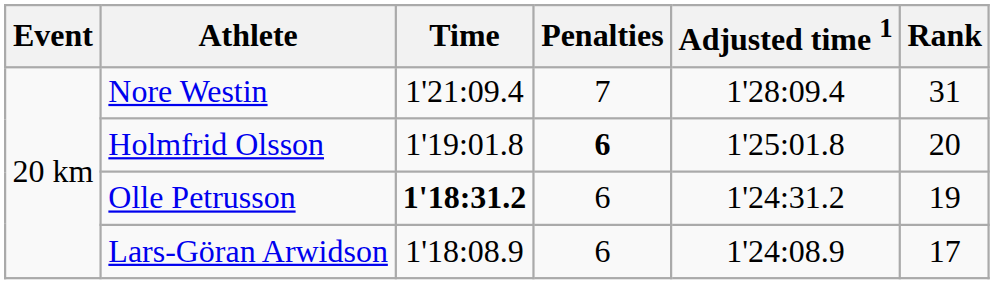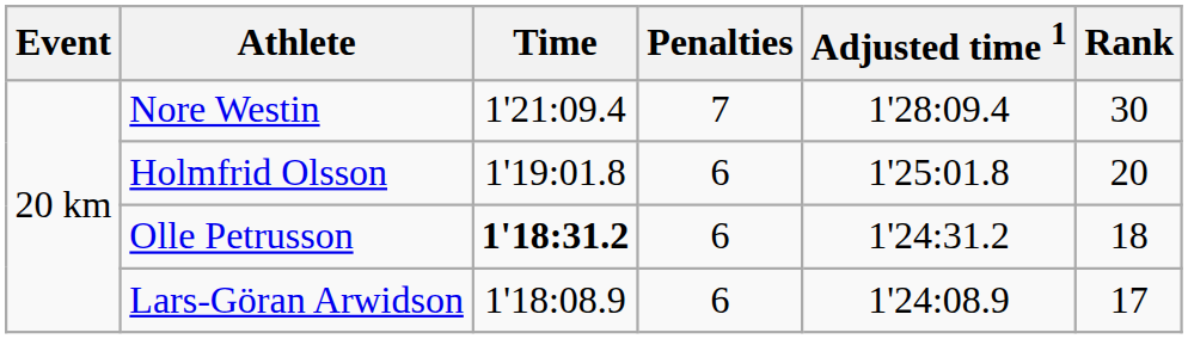 <table class="wikitable" style="font-size:90%">
 <tr>
 <th>Event</th>
 <th>Athlete</th>
 <th>Time</th>
 <th>Penalties</th>
 <th>Adjusted time <sup>1</sup></th>
 <th>Rank</th>
 </tr>
 <tr>
 <td rowspan="4">20 km</td>
 <td><a href='#'>Nore Westin</a></td>
 <td align="center">1'21:09.4</td>
 <td align="center">7</td>
 <td align="center">1'28:09.4</td>
-<td align="center">31</td>
+<td align="center">30</td>
 </tr>
 <tr>
 <td><a href='#'>Holmfrid Olsson</a></td>
 <td align="center">1'19:01.8</td>
-<td align="center"><strong>6</strong></td>
+<td align="center">6</td>
 <td align="center">1'25:01.8</td>
 <td align="center">20</td>
 </tr>
 <tr>
 <td><a href='#'>Olle Petrusson</a></td>
 <td align="center"><strong>1'18:31.2</strong></td>
 <td align="center">6</td>
 <td align="center">1'24:31.2</td>
-<td align="center">19</td>
+<td align="center">18</td>
 </tr>
 <tr>
 <td><a href='#'>Lars-Göran Arwidson</a></td>
 <td align="center">1'18:08.9</td>
 <td align="center">6</td>
 <td align="center">1'24:08.9</td>
 <td align="center">17</td>
 </tr>
 </table>
